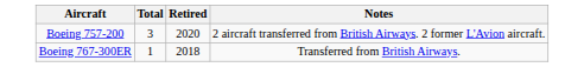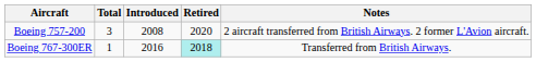 <table class="wikitable" style="margin:1em auto; text-align:center">
 <tr>
 <th>Aircraft</th>
 <th>Total</th>
+<th>Introduced</th>
 <th>Retired</th>
 <th>Notes</th>
 </tr>
 <tr>
 <td><a href='#'>Boeing 757-200</a></td>
 <td>3</td>
+<td>2008</td>
 <td>2020</td>
 <td>2 aircraft transferred from <a href='#'>British Airways</a>. 2 former <a href='#'>L'Avion</a> aircraft.</td>
 </tr>
 <tr>
 <td><a href='#'>Boeing 767-300ER</a></td>
 <td>1</td>
-<td>2018</td>
+<td>2016</td>
+<td style="background: paleturquoise;">2018</td>
 <td>Transferred from <a href='#'>British Airways</a>.</td>
 </tr>
 </table>
